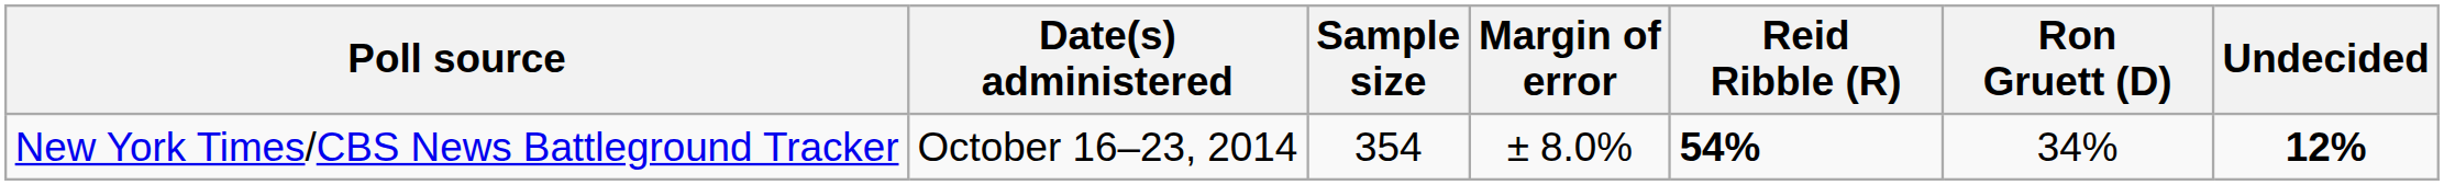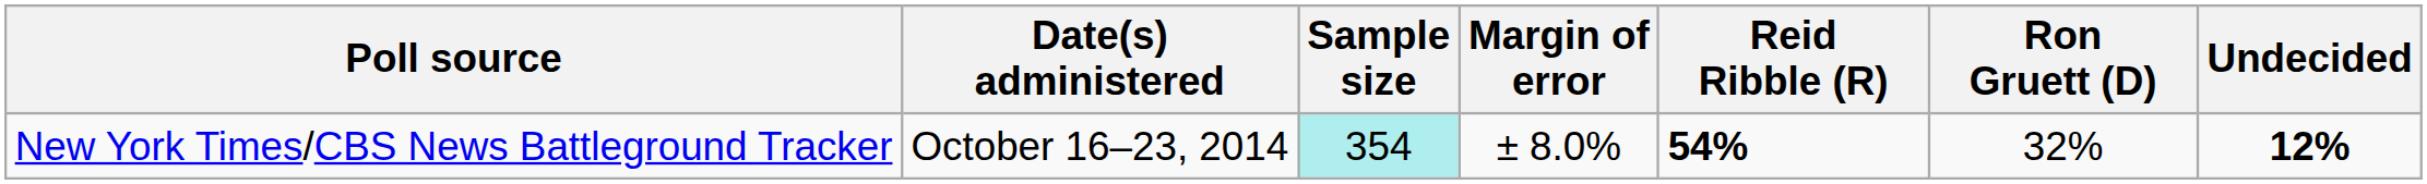 <table class="wikitable">
 <tr>
 <th>Poll source</th>
 <th>Date(s)<br>administered</th>
 <th>Sample<br>size</th>
 <th>Margin of<br>error</th>
 <th style="width:100px;">Reid<br>Ribble (R)</th>
 <th style="width:100px;">Ron<br>Gruett (D)</th>
 <th>Undecided</th>
 </tr>
 <tr>
 <td><a href='#'>New York Times</a>/<a href='#'>CBS News Battleground Tracker</a></td>
 <td align=center>October 16–23, 2014</td>
-<td align=center>354</td>
+<td align=center style="background: paleturquoise;">354</td>
 <td align=center>± 8.0%</td>
 <td><strong>54%</strong></td>
-<td align=center>34%</td>
+<td align=center>32%</td>
 <td align=center><strong>12%</strong></td>
 </tr>
 </table>
